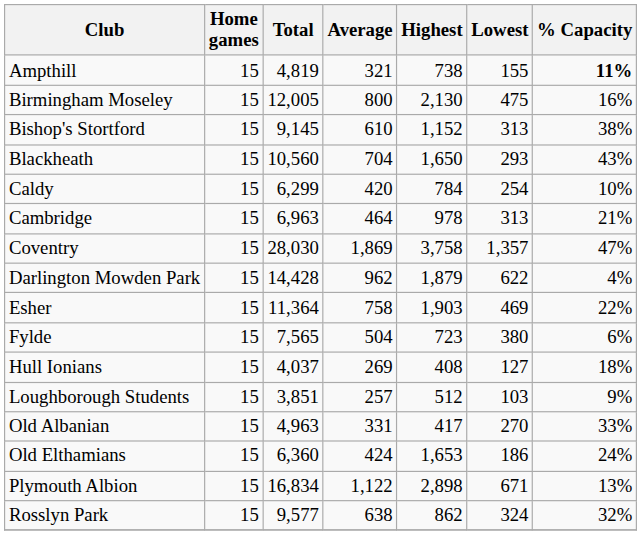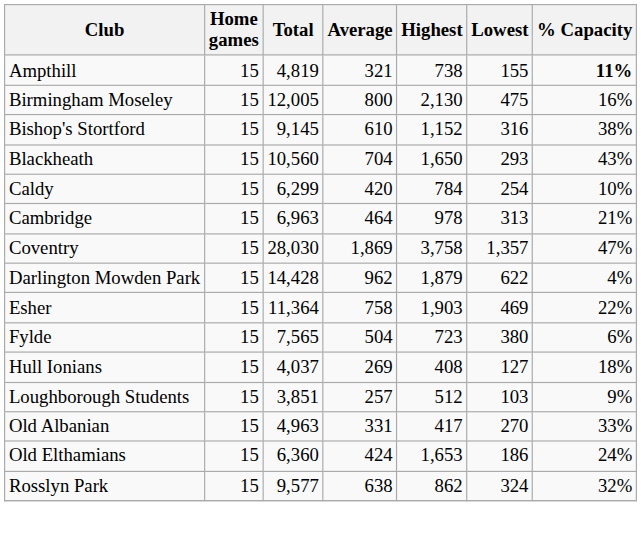 <table class="wikitable sortable" style="text-align:right">
 <tr>
 <th>Club</th>
 <th>Home<br>games</th>
 <th>Total</th>
 <th>Average</th>
 <th>Highest</th>
 <th>Lowest</th>
 <th>% Capacity</th>
 </tr>
 <tr>
 <td style="text-align:left">Ampthill</td>
 <td>15</td>
 <td>4,819</td>
 <td>321</td>
 <td>738</td>
 <td>155</td>
 <td><strong>11%</strong></td>
 </tr>
 <tr>
 <td style="text-align:left">Birmingham Moseley</td>
 <td>15</td>
 <td>12,005</td>
 <td>800</td>
 <td>2,130</td>
 <td>475</td>
 <td>16%</td>
 </tr>
 <tr>
 <td style="text-align:left">Bishop's Stortford</td>
 <td>15</td>
 <td>9,145</td>
 <td>610</td>
 <td>1,152</td>
-<td>313</td>
+<td>316</td>
 <td>38%</td>
 </tr>
 <tr>
 <td style="text-align:left">Blackheath</td>
 <td>15</td>
 <td>10,560</td>
 <td>704</td>
 <td>1,650</td>
 <td>293</td>
 <td>43%</td>
 </tr>
 <tr>
 <td style="text-align:left">Caldy</td>
 <td>15</td>
 <td>6,299</td>
 <td>420</td>
 <td>784</td>
 <td>254</td>
 <td>10%</td>
 </tr>
 <tr>
 <td style="text-align:left">Cambridge</td>
 <td>15</td>
 <td>6,963</td>
 <td>464</td>
 <td>978</td>
 <td>313</td>
 <td>21%</td>
 </tr>
 <tr>
 <td style="text-align:left">Coventry</td>
 <td>15</td>
 <td>28,030</td>
 <td>1,869</td>
 <td>3,758</td>
 <td>1,357</td>
 <td>47%</td>
 </tr>
 <tr>
 <td style="text-align:left">Darlington Mowden Park</td>
 <td>15</td>
 <td>14,428</td>
 <td>962</td>
 <td>1,879</td>
 <td>622</td>
 <td>4%</td>
 </tr>
 <tr>
 <td style="text-align:left">Esher</td>
 <td>15</td>
 <td>11,364</td>
 <td>758</td>
 <td>1,903</td>
 <td>469</td>
 <td>22%</td>
 </tr>
 <tr>
 <td style="text-align:left">Fylde</td>
 <td>15</td>
 <td>7,565</td>
 <td>504</td>
 <td>723</td>
 <td>380</td>
 <td>6%</td>
 </tr>
 <tr>
 <td style="text-align:left">Hull Ionians</td>
 <td>15</td>
 <td>4,037</td>
 <td>269</td>
 <td>408</td>
 <td>127</td>
 <td>18%</td>
 </tr>
 <tr>
 <td style="text-align:left">Loughborough Students</td>
 <td>15</td>
 <td>3,851</td>
 <td>257</td>
 <td>512</td>
 <td>103</td>
 <td>9%</td>
 </tr>
 <tr>
 <td style="text-align:left">Old Albanian</td>
 <td>15</td>
 <td>4,963</td>
 <td>331</td>
 <td>417</td>
 <td>270</td>
 <td>33%</td>
 </tr>
 <tr>
 <td style="text-align:left">Old Elthamians</td>
 <td>15</td>
 <td>6,360</td>
 <td>424</td>
 <td>1,653</td>
 <td>186</td>
 <td>24%</td>
 </tr>
 <tr>
-<td style="text-align:left">Plymouth Albion</td>
-<td>15</td>
-<td>16,834</td>
-<td>1,122</td>
-<td>2,898</td>
-<td>671</td>
-<td>13%</td>
-</tr>
-<tr>
 <td style="text-align:left">Rosslyn Park</td>
 <td>15</td>
 <td>9,577</td>
 <td>638</td>
 <td>862</td>
 <td>324</td>
 <td>32%</td>
 </tr>
 <tr>
 </tr>
 </table>
